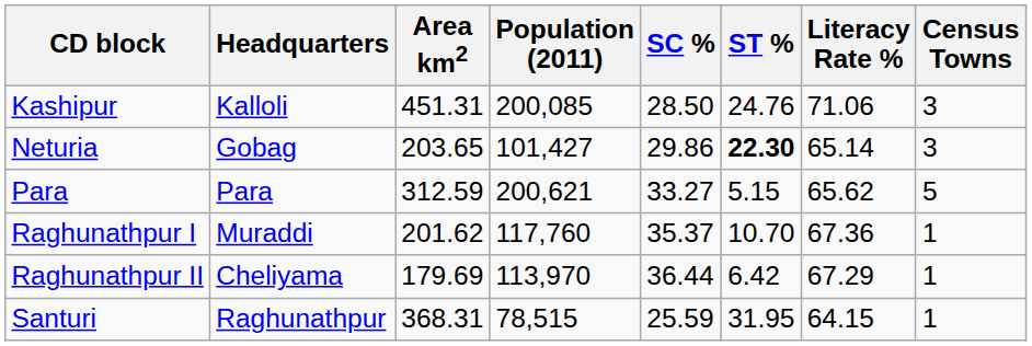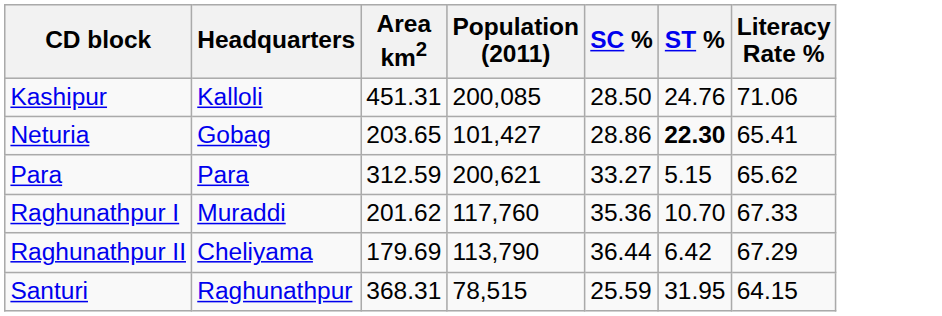 <table class="wikitable sortable">
 <tr>
 <th>CD block</th>
 <th>Headquarters</th>
 <th>Area<br>km<sup>2</sup></th>
 <th>Population<br>(2011)</th>
 <th><a href='#'>SC</a> %</th>
 <th><a href='#'>ST</a> %</th>
 <th>Literacy<br> Rate %</th>
-<th>Census<br>Towns</th>
 </tr>
 <tr>
 <td><a href='#'>Kashipur</a></td>
 <td><a href='#'>Kalloli</a></td>
 <td>451.31</td>
 <td>200,085</td>
 <td>28.50</td>
 <td>24.76</td>
 <td>71.06</td>
-<td>3</td>
 </tr>
 <tr>
 <td><a href='#'>Neturia</a></td>
 <td><a href='#'>Gobag</a></td>
 <td>203.65</td>
 <td>101,427</td>
-<td>29.86</td>
+<td>28.86</td>
 <td><strong>22.30</strong></td>
-<td>65.14</td>
-<td>3</td>
+<td>65.41</td>
 </tr>
 <tr>
 <td><a href='#'>Para</a></td>
 <td><a href='#'>Para</a></td>
 <td>312.59</td>
 <td>200,621</td>
 <td>33.27</td>
 <td>5.15</td>
 <td>65.62</td>
-<td>5</td>
 </tr>
 <tr>
 <td><a href='#'>Raghunathpur I</a></td>
 <td><a href='#'>Muraddi</a></td>
 <td>201.62</td>
 <td>117,760</td>
-<td>35.37</td>
+<td>35.36</td>
 <td>10.70</td>
-<td>67.36</td>
-<td>1</td>
+<td>67.33</td>
 </tr>
 <tr>
 <td><a href='#'>Raghunathpur II</a></td>
 <td><a href='#'>Cheliyama</a></td>
 <td>179.69</td>
-<td>113,970</td>
+<td>113,790</td>
 <td>36.44</td>
 <td>6.42</td>
 <td>67.29</td>
-<td>1</td>
 </tr>
 <tr>
 <td><a href='#'>Santuri</a></td>
 <td><a href='#'>Raghunathpur</a></td>
 <td>368.31</td>
 <td>78,515</td>
 <td>25.59</td>
 <td>31.95</td>
 <td>64.15</td>
-<td>1</td>
 </tr>
 </table>
